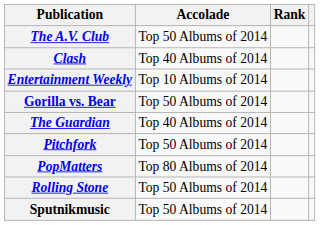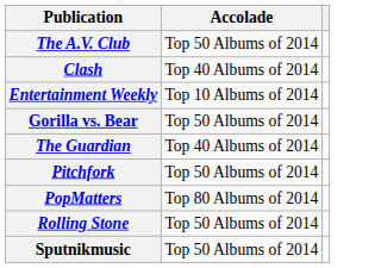 <table class="wikitable sortable plainrowheaders">
 <tr>
 <th scope="col">Publication</th>
 <th scope="col">Accolade</th>
-<th scope="col">Rank</th>
 <th scope="col" class="unsortable"></th>
 </tr>
 <tr>
 <th scope="row"><em><a href='#'>The A.V. Club</a></em></th>
 <td>Top 50 Albums of 2014</td>
 <td></td>
-<td></td>
 </tr>
 <tr>
 <th scope="row"><em><a href='#'>Clash</a></em></th>
 <td>Top 40 Albums of 2014</td>
-<td></td>
 <td></td>
 </tr>
 <tr>
 <th scope="row"><em><a href='#'>Entertainment Weekly</a></em></th>
 <td>Top 10 Albums of 2014</td>
 <td></td>
-<td></td>
 </tr>
 <tr>
 <th scope="row"><a href='#'>Gorilla vs. Bear</a></th>
 <td>Top 50 Albums of 2014</td>
-<td></td>
 <td></td>
 </tr>
 <tr>
 <th scope="row"><em><a href='#'>The Guardian</a></em></th>
 <td>Top 40 Albums of 2014</td>
 <td></td>
-<td></td>
 </tr>
 <tr>
 <th scope="row"><em><a href='#'>Pitchfork</a></em></th>
 <td>Top 50 Albums of 2014</td>
-<td></td>
 <td></td>
 </tr>
 <tr>
 <th scope="row"><em><a href='#'>PopMatters</a></em></th>
 <td>Top 80 Albums of 2014</td>
 <td></td>
-<td></td>
 </tr>
 <tr>
 <th scope="row"><em><a href='#'>Rolling Stone</a></em></th>
 <td>Top 50 Albums of 2014</td>
-<td></td>
 <td></td>
 </tr>
 <tr>
 <th scope="row">Sputnikmusic</th>
 <td>Top 50 Albums of 2014</td>
 <td></td>
-<td></td>
 </tr>
 </table>
